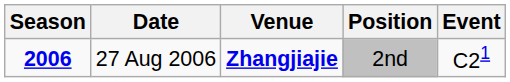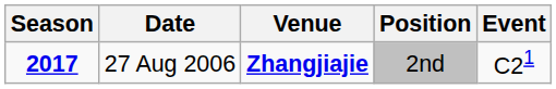 <table class="wikitable" style="text-align:center; font-size:95%;">
 <tr>
 <th>Season</th>
 <th>Date</th>
 <th>Venue</th>
 <th>Position</th>
 <th>Event</th>
 </tr>
 <tr>
-<td><strong><a href='#'>2006</a></strong></td>
+<td><strong><a href='#'>2017</a></strong></td>
 <td align=right>27 Aug 2006</td>
 <td align=left><strong><a href='#'>Zhangjiajie</a></strong></td>
 <td bgcolor=silver>2nd</td>
 <td>C2<sup><a href='#'>1</a></sup></td>
 </tr>
 </table>
